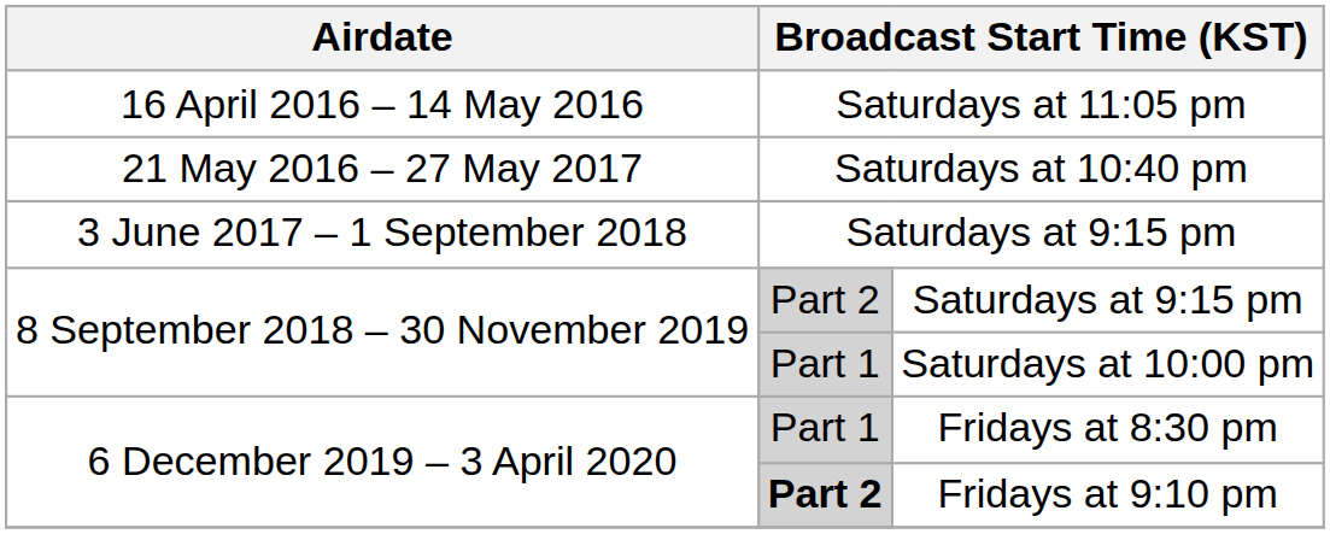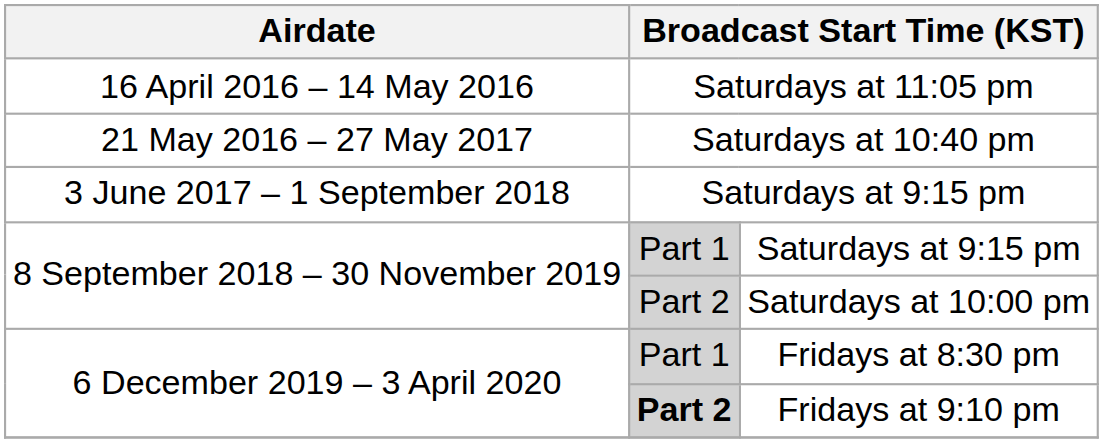 <table class=wikitable style=text-align:center;background:#ffffff>
 <tr>
 <th>Airdate</th>
 <th colspan=2>Broadcast Start Time (KST)</th>
 </tr>
 <tr>
 <td>16 April 2016 – 14 May 2016</td>
 <td colspan=2>Saturdays at 11:05 pm</td>
 </tr>
 <tr>
 <td>21 May 2016 – 27 May 2017</td>
 <td colspan=2>Saturdays at 10:40 pm</td>
 </tr>
 <tr>
 <td>3 June 2017 – 1 September 2018</td>
 <td colspan=2>Saturdays at 9:15 pm</td>
 </tr>
 <tr>
 <td rowspan=2>8 September 2018 – 30 November 2019</td>
-<td style=background:Lightgray>Part 2</td>
+<td style=background:Lightgray>Part 1</td>
 <td>Saturdays at 9:15 pm</td>
 </tr>
 <tr>
-<td style=background:Lightgray>Part 1</td>
+<td style=background:Lightgray>Part 2</td>
 <td>Saturdays at 10:00 pm</td>
 </tr>
 <tr>
 <td rowspan=2>6 December 2019 – 3 April 2020</td>
 <td style=background:Lightgray>Part 1</td>
 <td>Fridays at 8:30 pm</td>
 </tr>
 <tr>
 <td style=background:Lightgray><strong>Part 2</strong></td>
 <td>Fridays at 9:10 pm</td>
 </tr>
 <tr>
 </tr>
 </table>
